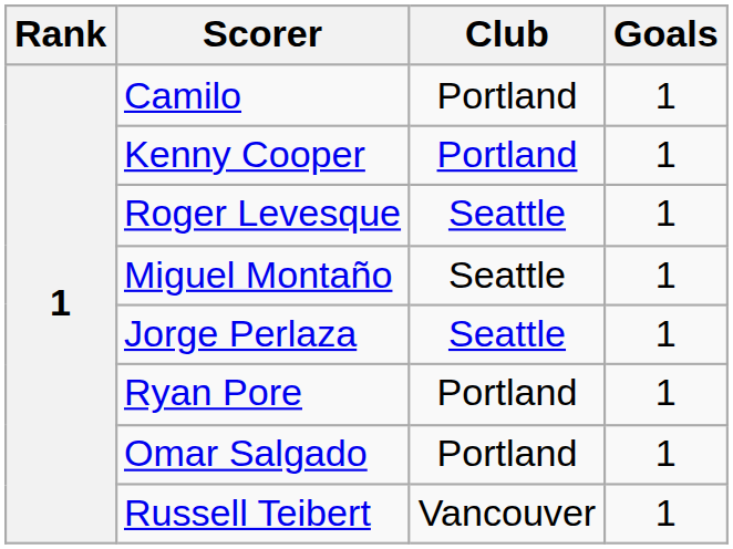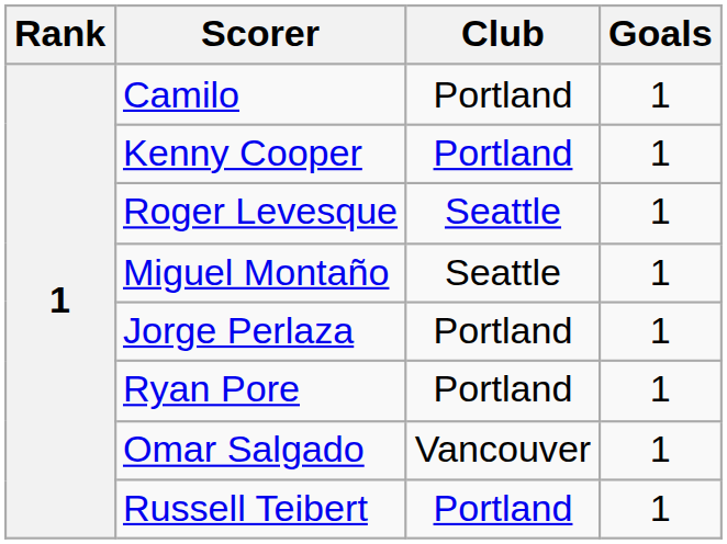 <table class="wikitable" style="text-align:center">
 <tr>
 <th>Rank</th>
 <th>Scorer</th>
 <th>Club</th>
 <th>Goals</th>
 </tr>
 <tr>
 <th rowspan=8>1</th>
 <td align="left"> <a href='#'>Camilo</a></td>
 <td aligh="center">Portland</td>
 <td>1</td>
 </tr>
 <tr>
 <td align="left"> <a href='#'>Kenny Cooper</a></td>
 <td align="center"><a href='#'>Portland</a></td>
 <td>1</td>
 </tr>
 <tr>
 <td align="left"> <a href='#'>Roger Levesque</a></td>
 <td align="center"><a href='#'>Seattle</a></td>
 <td>1</td>
 </tr>
 <tr>
 <td align="left"> <a href='#'>Miguel Montaño</a></td>
 <td align="center">Seattle</td>
 <td>1</td>
 </tr>
 <tr>
 <td align="left"> <a href='#'>Jorge Perlaza</a></td>
-<td align="center"><a href='#'>Seattle</a></td>
+<td align="center">Portland</td>
 <td>1</td>
 </tr>
 <tr>
 <td align="left"> <a href='#'>Ryan Pore</a></td>
 <td aligh="center">Portland</td>
 <td>1</td>
 </tr>
 <tr>
 <td align="left"> <a href='#'>Omar Salgado</a></td>
-<td align="center">Portland</td>
+<td align="center">Vancouver</td>
 <td>1</td>
 </tr>
 <tr>
 <td align="left"> <a href='#'>Russell Teibert</a></td>
-<td align="center">Vancouver</td>
+<td align="center"><a href='#'>Portland</a></td>
 <td>1</td>
 </tr>
 </table>
